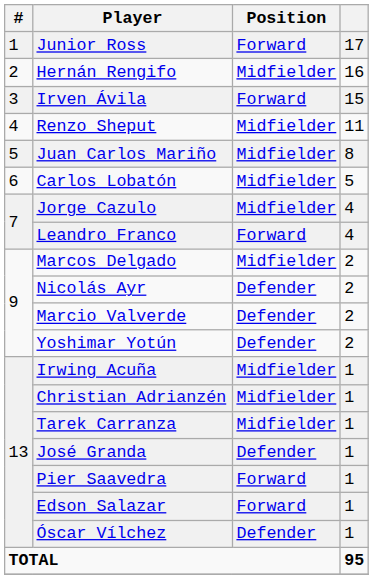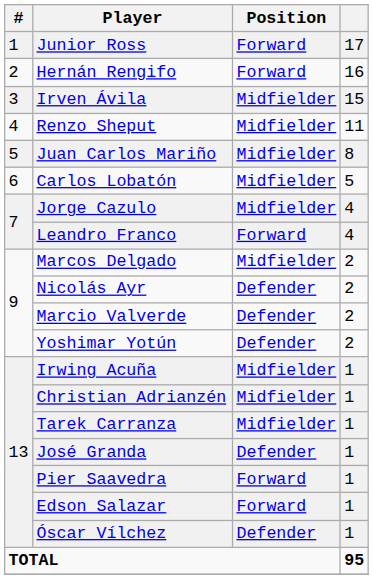 <table class="wikitable">
 <tr>
 <th>#</th>
 <th style="width:150px;">Player</th>
 <th>Position</th>
 <th></th>
 </tr>
 <tr align=Left bgcolor="F1F1F1">
 <td>1</td>
 <td> <a href='#'>Junior Ross</a></td>
 <td><a href='#'>Forward</a></td>
 <td>17</td>
 </tr>
 <tr align=Left>
 <td>2</td>
 <td> <a href='#'>Hernán Rengifo</a></td>
-<td><a href='#'>Midfielder</a></td>
+<td><a href='#'>Forward</a></td>
 <td>16</td>
 </tr>
 <tr align=Left bgcolor="F1F1F1">
 <td>3</td>
 <td> <a href='#'>Irven Ávila</a></td>
-<td><a href='#'>Forward</a></td>
+<td><a href='#'>Midfielder</a></td>
 <td>15</td>
 </tr>
 <tr align=Left>
 <td>4</td>
 <td> <a href='#'>Renzo Sheput</a></td>
 <td><a href='#'>Midfielder</a></td>
 <td>11</td>
 </tr>
 <tr align=Left bgcolor="F1F1F1">
 <td>5</td>
 <td> <a href='#'>Juan Carlos Mariño</a></td>
 <td><a href='#'>Midfielder</a></td>
 <td>8</td>
 </tr>
 <tr align=Left>
 <td>6</td>
 <td> <a href='#'>Carlos Lobatón</a></td>
 <td><a href='#'>Midfielder</a></td>
 <td>5</td>
 </tr>
 <tr align=Left bgcolor="F1F1F1">
 <td rowspan=2>7</td>
 <td> <a href='#'>Jorge Cazulo</a></td>
 <td><a href='#'>Midfielder</a></td>
 <td>4</td>
 </tr>
 <tr align=Left bgcolor="F1F1F1">
 <td> <a href='#'>Leandro Franco</a></td>
 <td><a href='#'>Forward</a></td>
 <td>4</td>
 </tr>
 <tr align=Left>
 <td rowspan=4>9</td>
 <td> <a href='#'>Marcos Delgado</a></td>
 <td><a href='#'>Midfielder</a></td>
 <td>2</td>
 </tr>
 <tr align=Left>
 <td> <a href='#'>Nicolás Ayr</a></td>
 <td><a href='#'>Defender</a></td>
 <td>2</td>
 </tr>
 <tr align=Left>
 <td> <a href='#'>Marcio Valverde</a></td>
 <td><a href='#'>Defender</a></td>
 <td>2</td>
 </tr>
 <tr align=Left>
 <td> <a href='#'>Yoshimar Yotún</a></td>
 <td><a href='#'>Defender</a></td>
 <td>2</td>
 </tr>
 <tr align=Left bgcolor="F1F1F1">
 <td rowspan=7>13</td>
 <td> <a href='#'>Irwing Acuña</a></td>
 <td><a href='#'>Midfielder</a></td>
 <td>1</td>
 </tr>
 <tr align=Left bgcolor="F1F1F1">
 <td> <a href='#'>Christian Adrianzén</a></td>
 <td><a href='#'>Midfielder</a></td>
 <td>1</td>
 </tr>
 <tr align=Left bgcolor="F1F1F1">
 <td> <a href='#'>Tarek Carranza</a></td>
 <td><a href='#'>Midfielder</a></td>
 <td>1</td>
 </tr>
 <tr align=Left bgcolor="F1F1F1">
 <td> <a href='#'>José Granda</a></td>
 <td><a href='#'>Defender</a></td>
 <td>1</td>
 </tr>
 <tr align=Left bgcolor="F1F1F1">
 <td> <a href='#'>Pier Saavedra</a></td>
 <td><a href='#'>Forward</a></td>
 <td>1</td>
 </tr>
 <tr align=Left bgcolor="F1F1F1">
 <td> <a href='#'>Edson Salazar</a></td>
 <td><a href='#'>Forward</a></td>
 <td>1</td>
 </tr>
 <tr align=Left bgcolor="F1F1F1">
 <td> <a href='#'>Óscar Vílchez</a></td>
 <td><a href='#'>Defender</a></td>
 <td>1</td>
 </tr>
 <tr align=Left>
 <td colspan=3><strong>TOTAL</strong></td>
 <td><strong>95</strong></td>
 </tr>
 <tr>
 </tr>
 </table>
